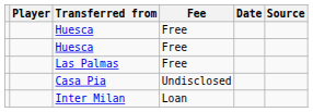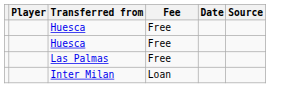 <table class="wikitable plainrowheaders sortable">
 <tr>
 <th></th>
 <th scope="col">Player</th>
 <th>Transferred from</th>
 <th style="width: 65px;">Fee</th>
 <th scope="col">Date</th>
 <th scope="col">Source</th>
 </tr>
 <tr>
 <td align="center"></td>
 <td></td>
 <td> <a href='#'>Huesca</a></td>
 <td>Free</td>
 <td></td>
 <td></td>
 </tr>
 <tr>
 <td align="center"></td>
 <td></td>
 <td> <a href='#'>Huesca</a></td>
 <td>Free</td>
 <td></td>
 <td></td>
 </tr>
 <tr>
 <td align="center"></td>
 <td></td>
 <td> <a href='#'>Las Palmas</a></td>
 <td>Free</td>
 <td></td>
 <td></td>
 </tr>
 <tr>
 <td align="center"></td>
 <td></td>
-<td> <a href='#'>Casa Pia</a></td>
-<td>Undisclosed</td>
-<td></td>
-<td></td>
-</tr>
-<tr>
-<td align="center"></td>
-<td></td>
 <td> <a href='#'>Inter Milan</a></td>
 <td>Loan</td>
 <td></td>
 <td></td>
 </tr>
 </table>
